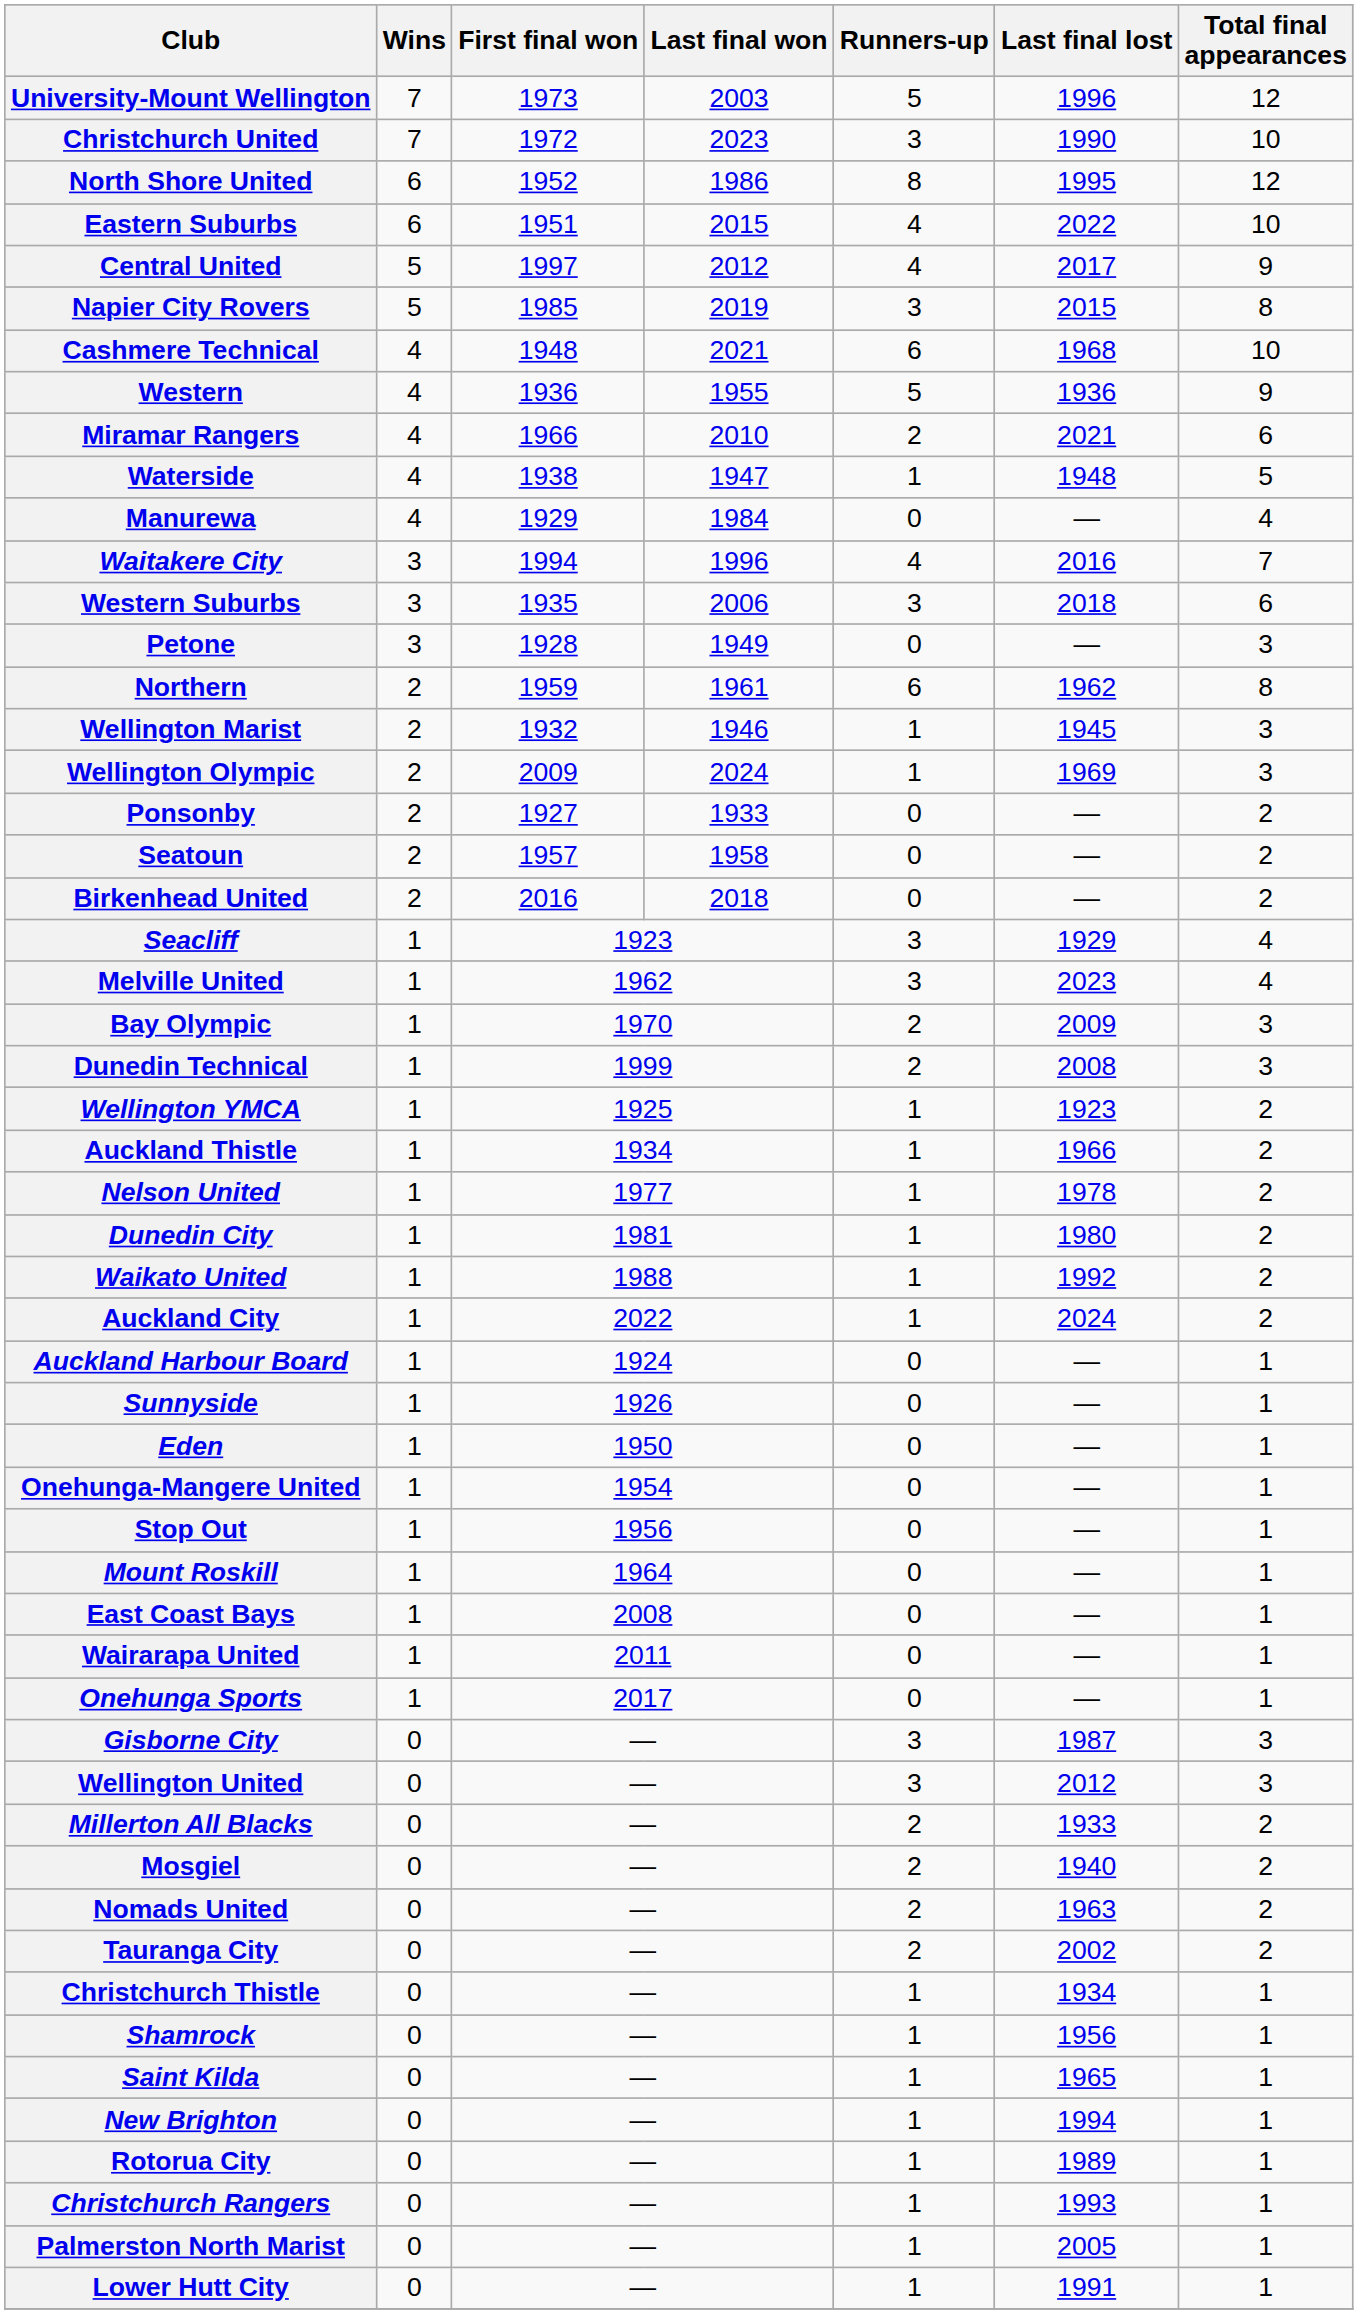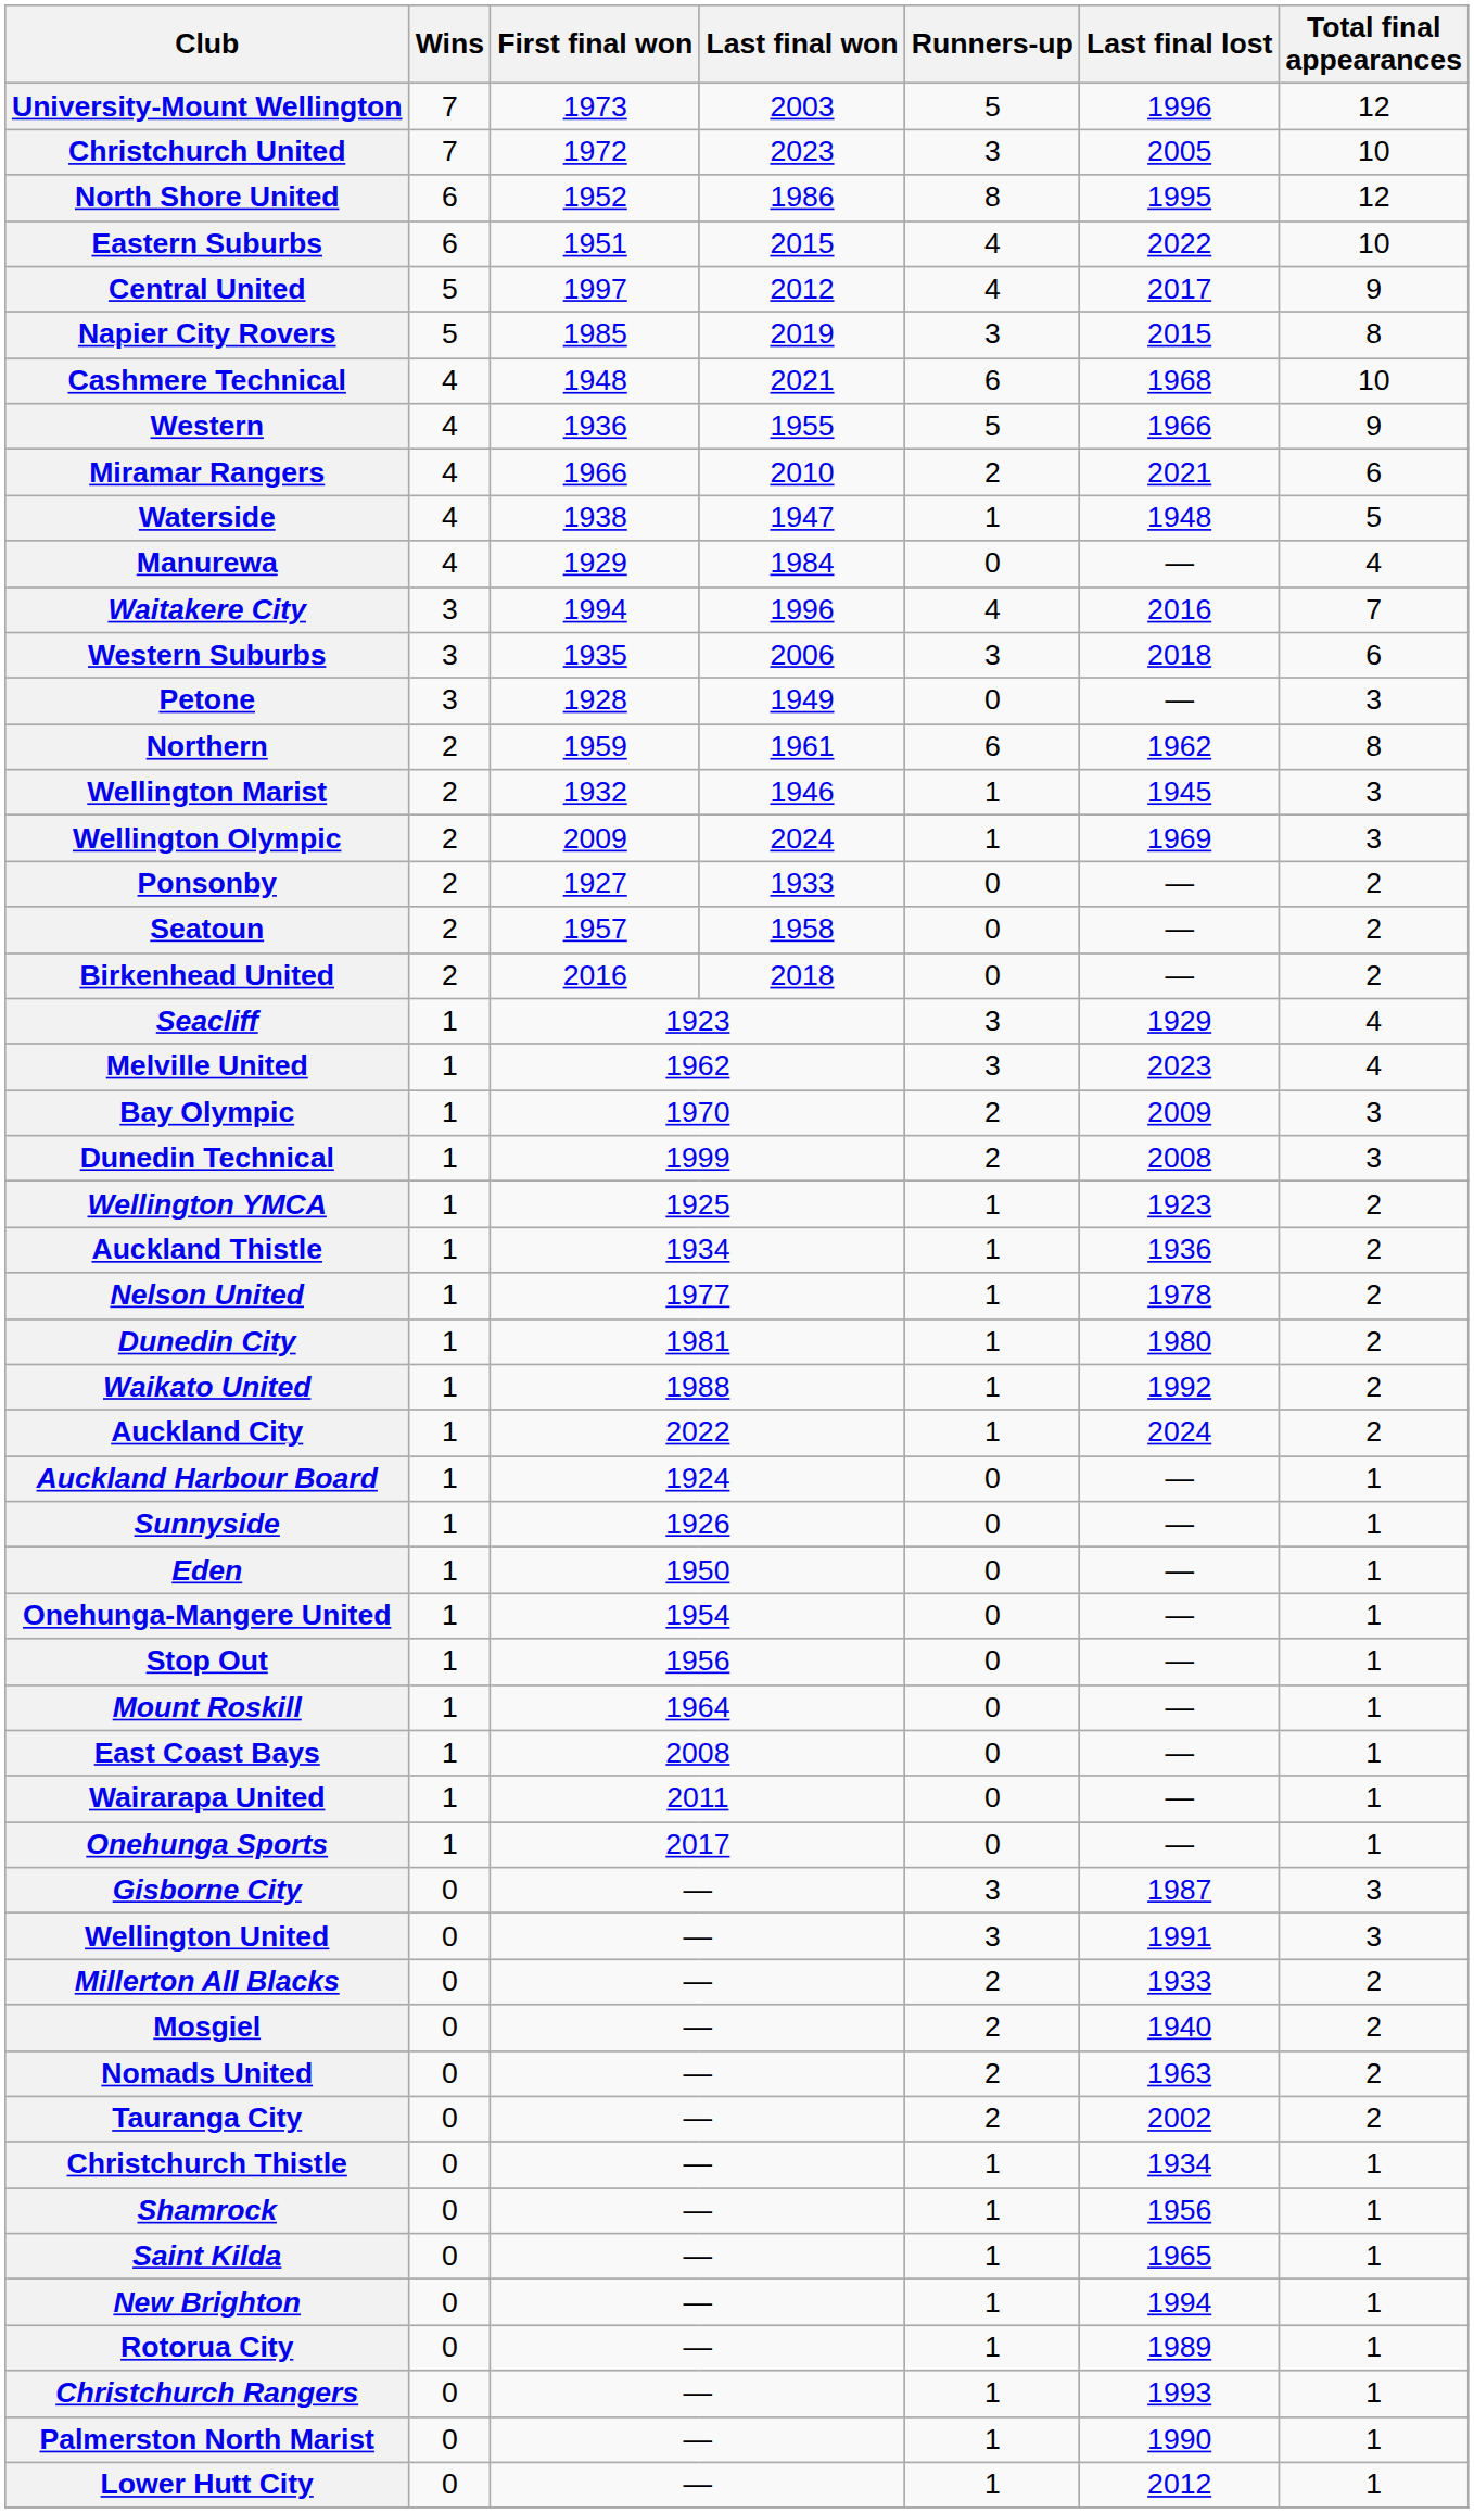 <table class="wikitable sortable plainrowheaders" style="text-align:center">
 <tr>
 <th scope="col">Club</th>
 <th scope="col">Wins</th>
 <th scope="col">First final won</th>
 <th scope="col">Last final won</th>
 <th scope="col">Runners-up</th>
 <th scope="col">Last final lost</th>
 <th scope="col">Total final<br>appearances</th>
 </tr>
 <tr>
 <th scope="row"><a href='#'>University-Mount Wellington</a></th>
 <td>7</td>
 <td><a href='#'>1973</a></td>
 <td><a href='#'>2003</a></td>
 <td>5</td>
 <td><a href='#'>1996</a></td>
 <td>12</td>
 </tr>
 <tr>
 <th scope="row"><a href='#'>Christchurch United</a></th>
 <td>7</td>
 <td><a href='#'>1972</a></td>
 <td><a href='#'>2023</a></td>
 <td>3</td>
-<td><a href='#'>1990</a></td>
+<td><a href='#'>2005</a></td>
 <td>10</td>
 </tr>
 <tr>
 <th scope="row"><a href='#'>North Shore United</a></th>
 <td>6</td>
 <td><a href='#'>1952</a></td>
 <td><a href='#'>1986</a></td>
 <td>8</td>
 <td><a href='#'>1995</a></td>
 <td>12</td>
 </tr>
 <tr>
 <th scope="row"><a href='#'>Eastern Suburbs</a></th>
 <td>6</td>
 <td><a href='#'>1951</a></td>
 <td><a href='#'>2015</a></td>
 <td>4</td>
 <td><a href='#'>2022</a></td>
 <td>10</td>
 </tr>
 <tr>
 <th scope="row"><a href='#'>Central United</a></th>
 <td>5</td>
 <td><a href='#'>1997</a></td>
 <td><a href='#'>2012</a></td>
 <td>4</td>
 <td><a href='#'>2017</a></td>
 <td>9</td>
 </tr>
 <tr>
 <th scope="row"><a href='#'>Napier City Rovers</a></th>
 <td>5</td>
 <td><a href='#'>1985</a></td>
 <td><a href='#'>2019</a></td>
 <td>3</td>
 <td><a href='#'>2015</a></td>
 <td>8</td>
 </tr>
 <tr>
 <th scope="row"><a href='#'>Cashmere Technical</a></th>
 <td>4</td>
 <td><a href='#'>1948</a></td>
 <td><a href='#'>2021</a></td>
 <td>6</td>
 <td><a href='#'>1968</a></td>
 <td>10</td>
 </tr>
 <tr>
 <th scope="row"><a href='#'>Western</a></th>
 <td>4</td>
 <td><a href='#'>1936</a></td>
 <td><a href='#'>1955</a></td>
 <td>5</td>
-<td><a href='#'>1936</a></td>
+<td><a href='#'>1966</a></td>
 <td>9</td>
 </tr>
 <tr>
 <th scope="row"><a href='#'>Miramar Rangers</a></th>
 <td>4</td>
 <td><a href='#'>1966</a></td>
 <td><a href='#'>2010</a></td>
 <td>2</td>
 <td><a href='#'>2021</a></td>
 <td>6</td>
 </tr>
 <tr>
 <th scope="row"><a href='#'>Waterside</a></th>
 <td>4</td>
 <td><a href='#'>1938</a></td>
 <td><a href='#'>1947</a></td>
 <td>1</td>
 <td><a href='#'>1948</a></td>
 <td>5</td>
 </tr>
 <tr>
 <th scope="row"><a href='#'>Manurewa</a></th>
 <td>4</td>
 <td><a href='#'>1929</a></td>
 <td><a href='#'>1984</a></td>
 <td>0</td>
 <td>—</td>
 <td>4</td>
 </tr>
 <tr>
 <th scope="row"><em><a href='#'>Waitakere City</a></em></th>
 <td>3</td>
 <td><a href='#'>1994</a></td>
 <td><a href='#'>1996</a></td>
 <td>4</td>
 <td><a href='#'>2016</a></td>
 <td>7</td>
 </tr>
 <tr>
 <th scope="row"><a href='#'>Western Suburbs</a></th>
 <td>3</td>
 <td><a href='#'>1935</a></td>
 <td><a href='#'>2006</a></td>
 <td>3</td>
 <td><a href='#'>2018</a></td>
 <td>6</td>
 </tr>
 <tr>
 <th scope="row"><a href='#'>Petone</a></th>
 <td>3</td>
 <td><a href='#'>1928</a></td>
 <td><a href='#'>1949</a></td>
 <td>0</td>
 <td>—</td>
 <td>3</td>
 </tr>
 <tr>
 <th scope="row"><a href='#'>Northern</a></th>
 <td>2</td>
 <td><a href='#'>1959</a></td>
 <td><a href='#'>1961</a></td>
 <td>6</td>
 <td><a href='#'>1962</a></td>
 <td>8</td>
 </tr>
 <tr>
 <th scope="row"><a href='#'>Wellington Marist</a></th>
 <td>2</td>
 <td><a href='#'>1932</a></td>
 <td><a href='#'>1946</a></td>
 <td>1</td>
 <td><a href='#'>1945</a></td>
 <td>3</td>
 </tr>
 <tr>
 <th scope="row"><a href='#'>Wellington Olympic</a></th>
 <td>2</td>
 <td><a href='#'>2009</a></td>
 <td><a href='#'>2024</a></td>
 <td>1</td>
 <td><a href='#'>1969</a></td>
 <td>3</td>
 </tr>
 <tr>
 <th scope="row"><a href='#'>Ponsonby</a></th>
 <td>2</td>
 <td><a href='#'>1927</a></td>
 <td><a href='#'>1933</a></td>
 <td>0</td>
 <td>—</td>
 <td>2</td>
 </tr>
 <tr>
 <th scope="row"><a href='#'>Seatoun</a></th>
 <td>2</td>
 <td><a href='#'>1957</a></td>
 <td><a href='#'>1958</a></td>
 <td>0</td>
 <td>—</td>
 <td>2</td>
 </tr>
 <tr>
 <th scope="row"><a href='#'>Birkenhead United</a></th>
 <td>2</td>
 <td><a href='#'>2016</a></td>
 <td><a href='#'>2018</a></td>
 <td>0</td>
 <td>—</td>
 <td>2</td>
 </tr>
 <tr>
 <th scope="row"><em><a href='#'>Seacliff</a></em></th>
 <td>1</td>
 <td colspan=2><a href='#'>1923</a></td>
 <td>3</td>
 <td><a href='#'>1929</a></td>
 <td>4</td>
 </tr>
 <tr>
 <th scope="row"><a href='#'>Melville United</a></th>
 <td>1</td>
 <td colspan=2><a href='#'>1962</a></td>
 <td>3</td>
 <td><a href='#'>2023</a></td>
 <td>4</td>
 </tr>
 <tr>
 <th scope="row"><a href='#'>Bay Olympic</a></th>
 <td>1</td>
 <td colspan=2><a href='#'>1970</a></td>
 <td>2</td>
 <td><a href='#'>2009</a></td>
 <td>3</td>
 </tr>
 <tr>
 <th scope="row"><a href='#'>Dunedin Technical</a></th>
 <td>1</td>
 <td colspan=2><a href='#'>1999</a></td>
 <td>2</td>
 <td><a href='#'>2008</a></td>
 <td>3</td>
 </tr>
 <tr>
 <th scope="row"><em><a href='#'>Wellington YMCA</a></em></th>
 <td>1</td>
 <td colspan=2><a href='#'>1925</a></td>
 <td>1</td>
 <td><a href='#'>1923</a></td>
 <td>2</td>
 </tr>
 <tr>
 <th scope="row"><a href='#'>Auckland Thistle</a></th>
 <td>1</td>
 <td colspan=2><a href='#'>1934</a></td>
 <td>1</td>
-<td><a href='#'>1966</a></td>
+<td><a href='#'>1936</a></td>
 <td>2</td>
 </tr>
 <tr>
 <th scope="row"><em><a href='#'>Nelson United</a></em></th>
 <td>1</td>
 <td colspan=2><a href='#'>1977</a></td>
 <td>1</td>
 <td><a href='#'>1978</a></td>
 <td>2</td>
 </tr>
 <tr>
 <th scope="row"><em><a href='#'>Dunedin City</a></em></th>
 <td>1</td>
 <td colspan=2><a href='#'>1981</a></td>
 <td>1</td>
 <td><a href='#'>1980</a></td>
 <td>2</td>
 </tr>
 <tr>
 <th scope="row"><em><a href='#'>Waikato United</a></em></th>
 <td>1</td>
 <td colspan=2><a href='#'>1988</a></td>
 <td>1</td>
 <td><a href='#'>1992</a></td>
 <td>2</td>
 </tr>
 <tr>
 <th scope="row"><a href='#'>Auckland City</a></th>
 <td>1</td>
 <td colspan=2><a href='#'>2022</a></td>
 <td>1</td>
 <td><a href='#'>2024</a></td>
 <td>2</td>
 </tr>
 <tr>
 <th scope="row"><em><a href='#'>Auckland Harbour Board</a></em></th>
 <td>1</td>
 <td colspan=2><a href='#'>1924</a></td>
 <td>0</td>
 <td>—</td>
 <td>1</td>
 </tr>
 <tr>
 <th scope="row"><em><a href='#'>Sunnyside</a></em></th>
 <td>1</td>
 <td colspan=2><a href='#'>1926</a></td>
 <td>0</td>
 <td>—</td>
 <td>1</td>
 </tr>
 <tr>
 <th scope="row"><em><a href='#'>Eden</a></em></th>
 <td>1</td>
 <td colspan=2><a href='#'>1950</a></td>
 <td>0</td>
 <td>—</td>
 <td>1</td>
 </tr>
 <tr>
 <th scope="row"><a href='#'>Onehunga-Mangere United</a></th>
 <td>1</td>
 <td colspan=2><a href='#'>1954</a></td>
 <td>0</td>
 <td>—</td>
 <td>1</td>
 </tr>
 <tr>
 <th scope="row"><a href='#'>Stop Out</a></th>
 <td>1</td>
 <td colspan=2><a href='#'>1956</a></td>
 <td>0</td>
 <td>—</td>
 <td>1</td>
 </tr>
 <tr>
 <th scope="row"><em><a href='#'>Mount Roskill</a></em></th>
 <td>1</td>
 <td colspan=2><a href='#'>1964</a></td>
 <td>0</td>
 <td>—</td>
 <td>1</td>
 </tr>
 <tr>
 <th scope="row"><a href='#'>East Coast Bays</a></th>
 <td>1</td>
 <td colspan=2><a href='#'>2008</a></td>
 <td>0</td>
 <td>—</td>
 <td>1</td>
 </tr>
 <tr>
 <th scope="row"><a href='#'>Wairarapa United</a></th>
 <td>1</td>
 <td colspan=2><a href='#'>2011</a></td>
 <td>0</td>
 <td>—</td>
 <td>1</td>
 </tr>
 <tr>
 <th scope="row"><em><a href='#'>Onehunga Sports</a></em></th>
 <td>1</td>
 <td colspan=2><a href='#'>2017</a></td>
 <td>0</td>
 <td>—</td>
 <td>1</td>
 </tr>
 <tr>
 <th scope="row"><em><a href='#'>Gisborne City</a></em></th>
 <td>0</td>
 <td colspan=2>—</td>
 <td>3</td>
 <td><a href='#'>1987</a></td>
 <td>3</td>
 </tr>
 <tr>
 <th scope="row"><a href='#'>Wellington United</a></th>
 <td>0</td>
 <td colspan=2>—</td>
 <td>3</td>
-<td><a href='#'>2012</a></td>
+<td><a href='#'>1991</a></td>
 <td>3</td>
 </tr>
 <tr>
 <th scope="row"><em><a href='#'>Millerton All Blacks</a></em></th>
 <td>0</td>
 <td colspan=2>—</td>
 <td>2</td>
 <td><a href='#'>1933</a></td>
 <td>2</td>
 </tr>
 <tr>
 <th scope="row"><a href='#'>Mosgiel</a></th>
 <td>0</td>
 <td colspan=2>—</td>
 <td>2</td>
 <td><a href='#'>1940</a></td>
 <td>2</td>
 </tr>
 <tr>
 <th scope="row"><a href='#'>Nomads United</a></th>
 <td>0</td>
 <td colspan=2>—</td>
 <td>2</td>
 <td><a href='#'>1963</a></td>
 <td>2</td>
 </tr>
 <tr>
 <th scope="row"><a href='#'>Tauranga City</a></th>
 <td>0</td>
 <td colspan=2>—</td>
 <td>2</td>
 <td><a href='#'>2002</a></td>
 <td>2</td>
 </tr>
 <tr>
 <th scope="row"><a href='#'>Christchurch Thistle</a></th>
 <td>0</td>
 <td colspan=2>—</td>
 <td>1</td>
 <td><a href='#'>1934</a></td>
 <td>1</td>
 </tr>
 <tr>
 <th scope="row"><em><a href='#'>Shamrock</a></em></th>
 <td>0</td>
 <td colspan=2>—</td>
 <td>1</td>
 <td><a href='#'>1956</a></td>
 <td>1</td>
 </tr>
 <tr>
 <th scope="row"><em><a href='#'>Saint Kilda</a></em></th>
 <td>0</td>
 <td colspan=2>—</td>
 <td>1</td>
 <td><a href='#'>1965</a></td>
 <td>1</td>
 </tr>
 <tr>
 <th scope="row"><em><a href='#'>New Brighton</a></em></th>
 <td>0</td>
 <td colspan=2>—</td>
 <td>1</td>
 <td><a href='#'>1994</a></td>
 <td>1</td>
 </tr>
 <tr>
 <th scope="row"><a href='#'>Rotorua City</a></th>
 <td>0</td>
 <td colspan=2>—</td>
 <td>1</td>
 <td><a href='#'>1989</a></td>
 <td>1</td>
 </tr>
 <tr>
 <th scope="row"><em><a href='#'>Christchurch Rangers</a></em></th>
 <td>0</td>
 <td colspan=2>—</td>
 <td>1</td>
 <td><a href='#'>1993</a></td>
 <td>1</td>
 </tr>
 <tr>
 <th scope="row"><a href='#'>Palmerston North Marist</a></th>
 <td>0</td>
 <td colspan=2>—</td>
 <td>1</td>
-<td><a href='#'>2005</a></td>
+<td><a href='#'>1990</a></td>
 <td>1</td>
 </tr>
 <tr>
 <th scope="row"><a href='#'>Lower Hutt City</a></th>
 <td>0</td>
 <td colspan=2>—</td>
 <td>1</td>
-<td><a href='#'>1991</a></td>
+<td><a href='#'>2012</a></td>
 <td>1</td>
 </tr>
 <tr>
 </tr>
 </table>
